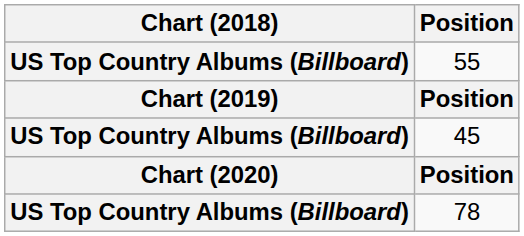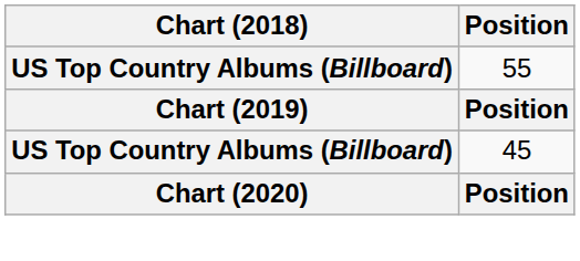 <table class="wikitable plainrowheaders" style="text-align:center">
 <tr>
 <th scope="col">Chart (2018)</th>
 <th scope="col">Position</th>
 </tr>
 <tr>
 <th scope="row">US Top Country Albums (<em>Billboard</em>)</th>
 <td>55</td>
 </tr>
 <tr>
 <th scope="col">Chart (2019)</th>
 <th scope="col">Position</th>
 </tr>
 <tr>
 <th scope="row">US Top Country Albums (<em>Billboard</em>)</th>
 <td>45</td>
 </tr>
 <tr>
 <th scope="col">Chart (2020)</th>
 <th scope="col">Position</th>
 </tr>
-<tr>
-<th scope="row">US Top Country Albums (<em>Billboard</em>)</th>
-<td>78</td>
-</tr>
 </table>
